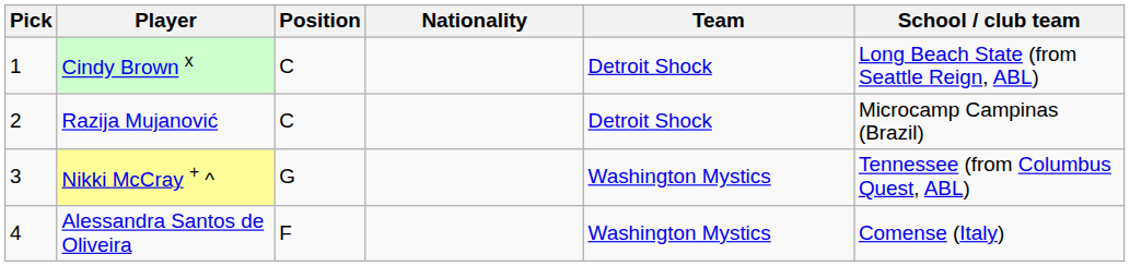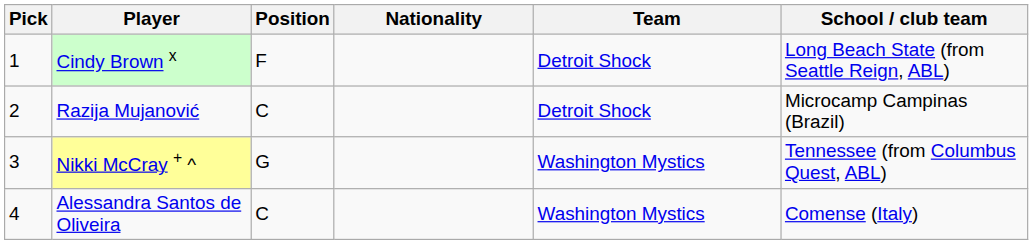 <table class="wikitable sortable">
 <tr>
 <th style="width:1%;">Pick</th>
 <th style="width:20%;">Player</th>
 <th style="width:1%;">Position</th>
 <th style="width:20%;">Nationality</th>
 <th style="width:25%;">Team</th>
 <th style="width:25%;">School / club team</th>
 </tr>
 <tr>
 <td>1</td>
 <td bgcolor="#CCFFCC"><a href='#'>Cindy Brown</a> <sup>x</sup></td>
-<td>C</td>
+<td>F</td>
 <td></td>
 <td><a href='#'>Detroit Shock</a></td>
 <td><a href='#'>Long Beach State</a> (from <a href='#'>Seattle Reign</a>, <a href='#'>ABL</a>)</td>
 </tr>
 <tr>
 <td>2</td>
 <td><a href='#'>Razija Mujanović</a></td>
 <td>C</td>
 <td></td>
 <td><a href='#'>Detroit Shock</a></td>
 <td>Microcamp Campinas (Brazil)</td>
 </tr>
 <tr>
 <td>3</td>
 <td bgcolor="#FFFF99"><a href='#'>Nikki McCray</a> <sup>+</sup> ^</td>
 <td>G</td>
 <td></td>
 <td><a href='#'>Washington Mystics</a></td>
 <td><a href='#'>Tennessee</a> (from <a href='#'>Columbus Quest</a>, <a href='#'>ABL</a>)</td>
 </tr>
 <tr>
 <td>4</td>
 <td><a href='#'>Alessandra Santos de Oliveira</a></td>
-<td>F</td>
+<td>C</td>
 <td></td>
 <td><a href='#'>Washington Mystics</a></td>
 <td><a href='#'>Comense</a> (<a href='#'>Italy</a>)</td>
 </tr>
 </table>
